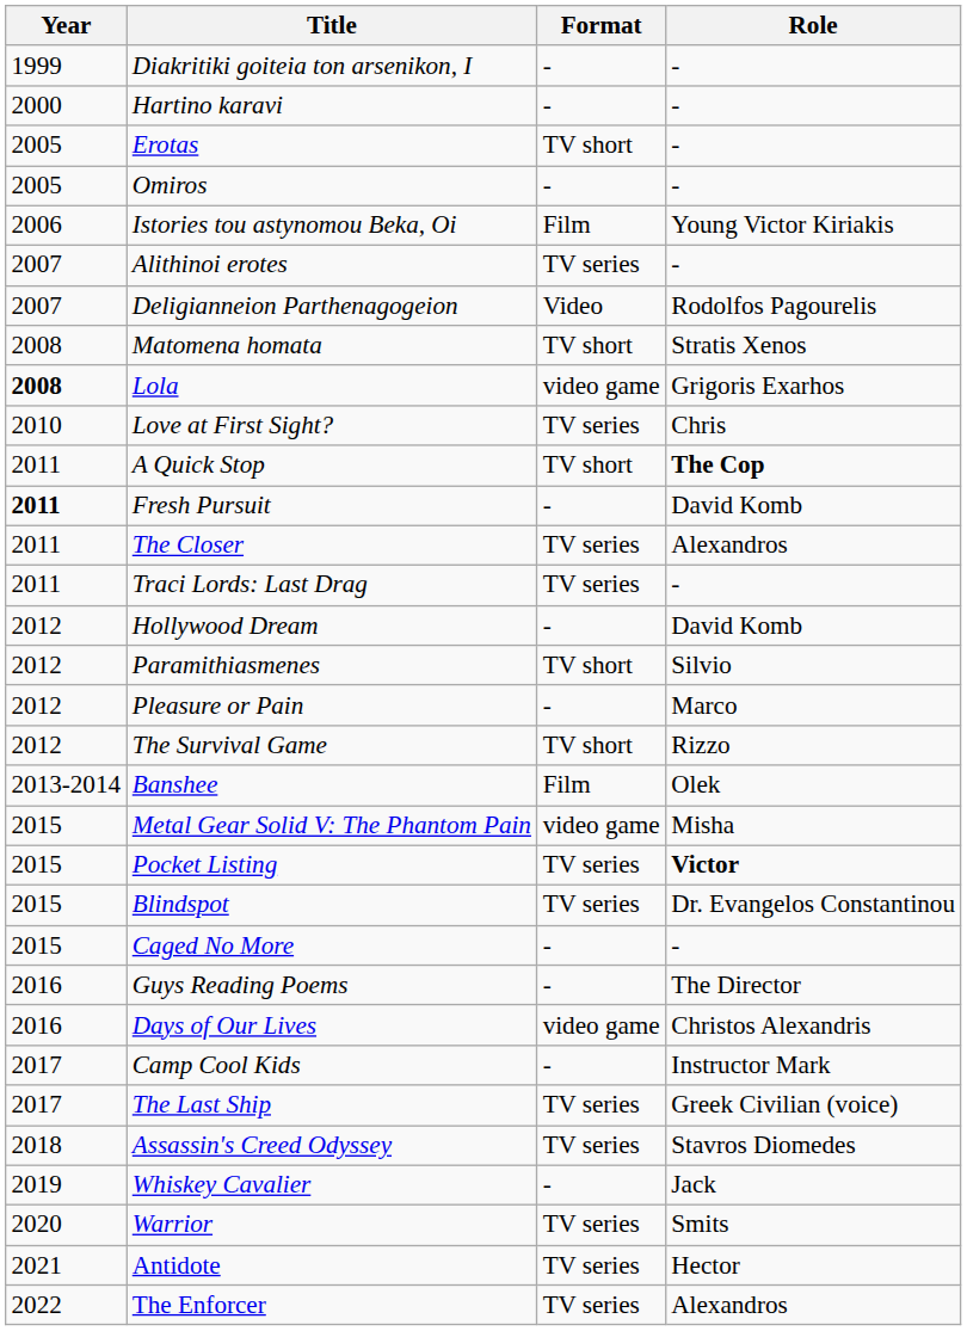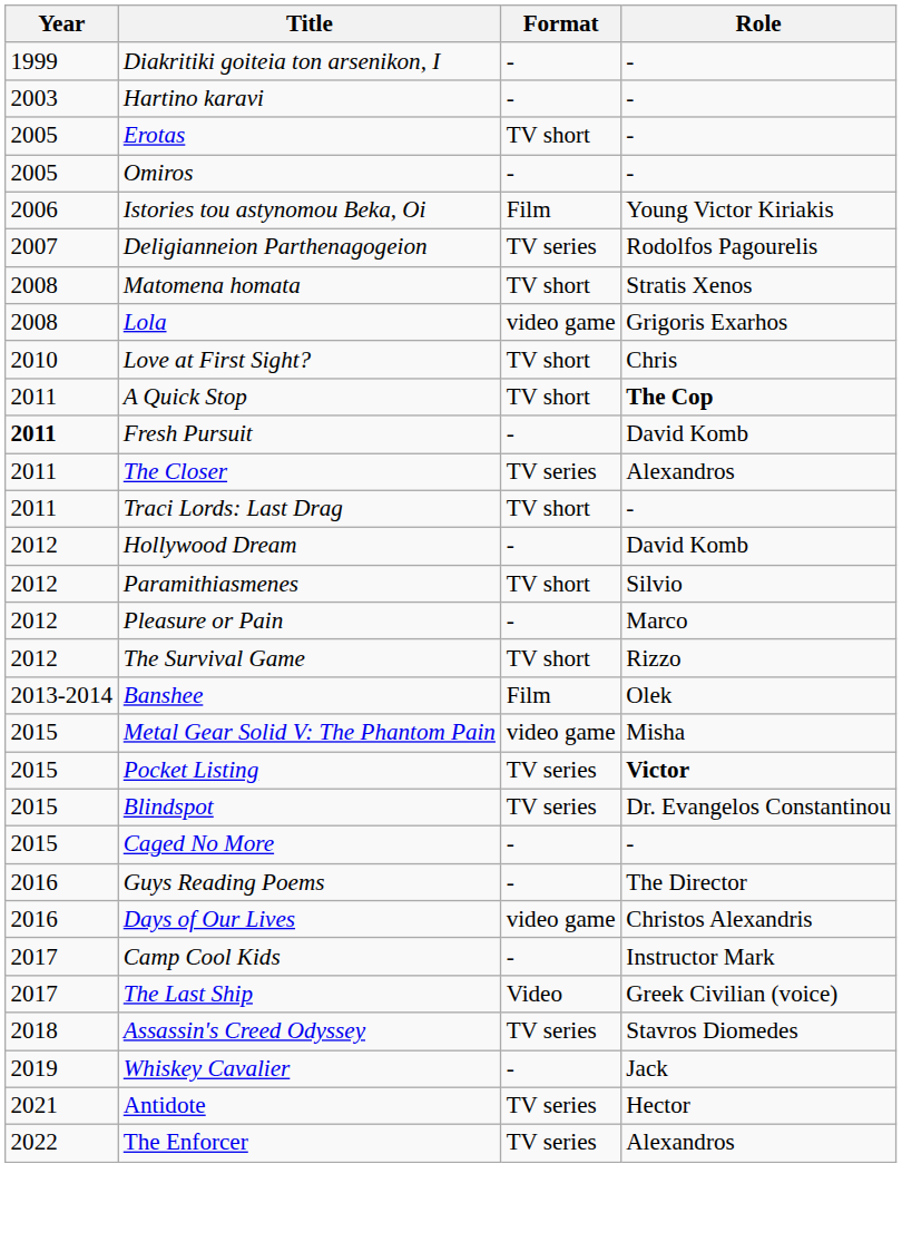 <table class="wikitable sortable">
 <tr>
 <th>Year</th>
 <th>Title</th>
 <th>Format</th>
 <th>Role</th>
 </tr>
 <tr>
 <td>1999</td>
 <td><em>Diakritiki goiteia ton arsenikon, I</em></td>
 <td>-</td>
 <td>-</td>
 </tr>
 <tr>
-<td>2000</td>
+<td>2003</td>
 <td><em>Hartino karavi</em></td>
 <td>-</td>
 <td>-</td>
 </tr>
 <tr>
 <td>2005</td>
 <td><em><a href='#'>Erotas</a></em></td>
 <td>TV short</td>
 <td>-</td>
 </tr>
 <tr>
 <td>2005</td>
 <td><em>Omiros</em></td>
 <td>-</td>
 <td>-</td>
 </tr>
 <tr>
 <td>2006</td>
 <td><em>Istories tou astynomou Beka, Oi</em></td>
 <td>Film</td>
 <td>Young Victor Kiriakis</td>
 </tr>
 <tr>
 <td>2007</td>
-<td><em>Alithinoi erotes</em></td>
+<td><em>Deligianneion Parthenagogeion</em></td>
 <td>TV series</td>
-<td>-</td>
-</tr>
-<tr>
-<td>2007</td>
-<td><em>Deligianneion Parthenagogeion</em></td>
-<td>Video</td>
 <td>Rodolfos Pagourelis</td>
 </tr>
 <tr>
 <td>2008</td>
 <td><em>Matomena homata</em></td>
 <td>TV short</td>
 <td>Stratis Xenos</td>
 </tr>
 <tr>
-<td><strong>2008</strong></td>
+<td>2008</td>
 <td><em><a href='#'>Lola</a></em></td>
 <td>video game</td>
 <td>Grigoris Exarhos</td>
 </tr>
 <tr>
 <td>2010</td>
 <td><em>Love at First Sight?</em></td>
-<td>TV series</td>
+<td>TV short</td>
 <td>Chris</td>
 </tr>
 <tr>
 <td>2011</td>
 <td><em>A Quick Stop</em></td>
 <td>TV short</td>
 <td><strong>The Cop</strong></td>
 </tr>
 <tr>
 <td><strong>2011</strong></td>
 <td><em>Fresh Pursuit</em></td>
 <td>-</td>
 <td>David Komb</td>
 </tr>
 <tr>
 <td>2011</td>
 <td><em><a href='#'>The Closer</a></em></td>
 <td>TV series</td>
 <td>Alexandros</td>
 </tr>
 <tr>
 <td>2011</td>
 <td><em>Traci Lords: Last Drag</em></td>
-<td>TV series</td>
+<td>TV short</td>
 <td>-</td>
 </tr>
 <tr>
 <td>2012</td>
 <td><em>Hollywood Dream</em></td>
 <td>-</td>
 <td>David Komb</td>
 </tr>
 <tr>
 <td>2012</td>
 <td><em>Paramithiasmenes</em></td>
 <td>TV short</td>
 <td>Silvio</td>
 </tr>
 <tr>
 <td>2012</td>
 <td><em>Pleasure or Pain</em></td>
 <td>-</td>
 <td>Marco</td>
 </tr>
 <tr>
 <td>2012</td>
 <td><em>The Survival Game</em></td>
 <td>TV short</td>
 <td>Rizzo</td>
 </tr>
 <tr>
 <td>2013-2014</td>
 <td><em><a href='#'>Banshee</a> </em></td>
 <td>Film</td>
 <td>Olek</td>
 </tr>
 <tr>
 <td>2015</td>
 <td><em><a href='#'>Metal Gear Solid V: The Phantom Pain</a></em></td>
 <td>video game</td>
 <td>Misha</td>
 </tr>
 <tr>
 <td>2015</td>
 <td><em><a href='#'>Pocket Listing</a></em></td>
 <td>TV series</td>
 <td><strong>Victor</strong></td>
 </tr>
 <tr>
 <td>2015</td>
 <td><em><a href='#'>Blindspot</a></em></td>
 <td>TV series</td>
 <td>Dr. Evangelos Constantinou</td>
 </tr>
 <tr>
 <td>2015</td>
 <td><em><a href='#'>Caged No More</a></em></td>
 <td>-</td>
 <td>-</td>
 </tr>
 <tr>
 <td>2016</td>
 <td><em>Guys Reading Poems</em></td>
 <td>-</td>
 <td>The Director</td>
 </tr>
 <tr>
 <td>2016</td>
 <td><em><a href='#'>Days of Our Lives</a></em></td>
 <td>video game</td>
 <td>Christos Alexandris</td>
 </tr>
 <tr>
 <td>2017</td>
 <td><em>Camp Cool Kids</em></td>
 <td>-</td>
 <td>Instructor Mark</td>
 </tr>
 <tr>
 <td>2017</td>
 <td><em><a href='#'>The Last Ship</a></em></td>
-<td>TV series</td>
+<td>Video</td>
 <td>Greek Civilian (voice)</td>
 </tr>
 <tr>
 <td>2018</td>
 <td><em><a href='#'>Assassin's Creed Odyssey</a></em></td>
 <td>TV series</td>
 <td>Stavros Diomedes</td>
 </tr>
 <tr>
 <td>2019</td>
 <td><em><a href='#'>Whiskey Cavalier</a></em></td>
 <td>-</td>
 <td>Jack</td>
 </tr>
 <tr>
-<td>2020</td>
-<td><em><a href='#'>Warrior</a></em></td>
-<td>TV series</td>
-<td>Smits</td>
-</tr>
-<tr>
 <td>2021</td>
 <td><em><a href='#'></em>Antidote<em></a></td>
 <td>TV series</td>
 <td>Hector</td>
 </tr>
 <tr>
 <td>2022</td>
 <td></em><a href='#'>The Enforcer</a><em></td>
 <td>TV series</td>
 <td>Alexandros</td>
 </tr>
 </table>
